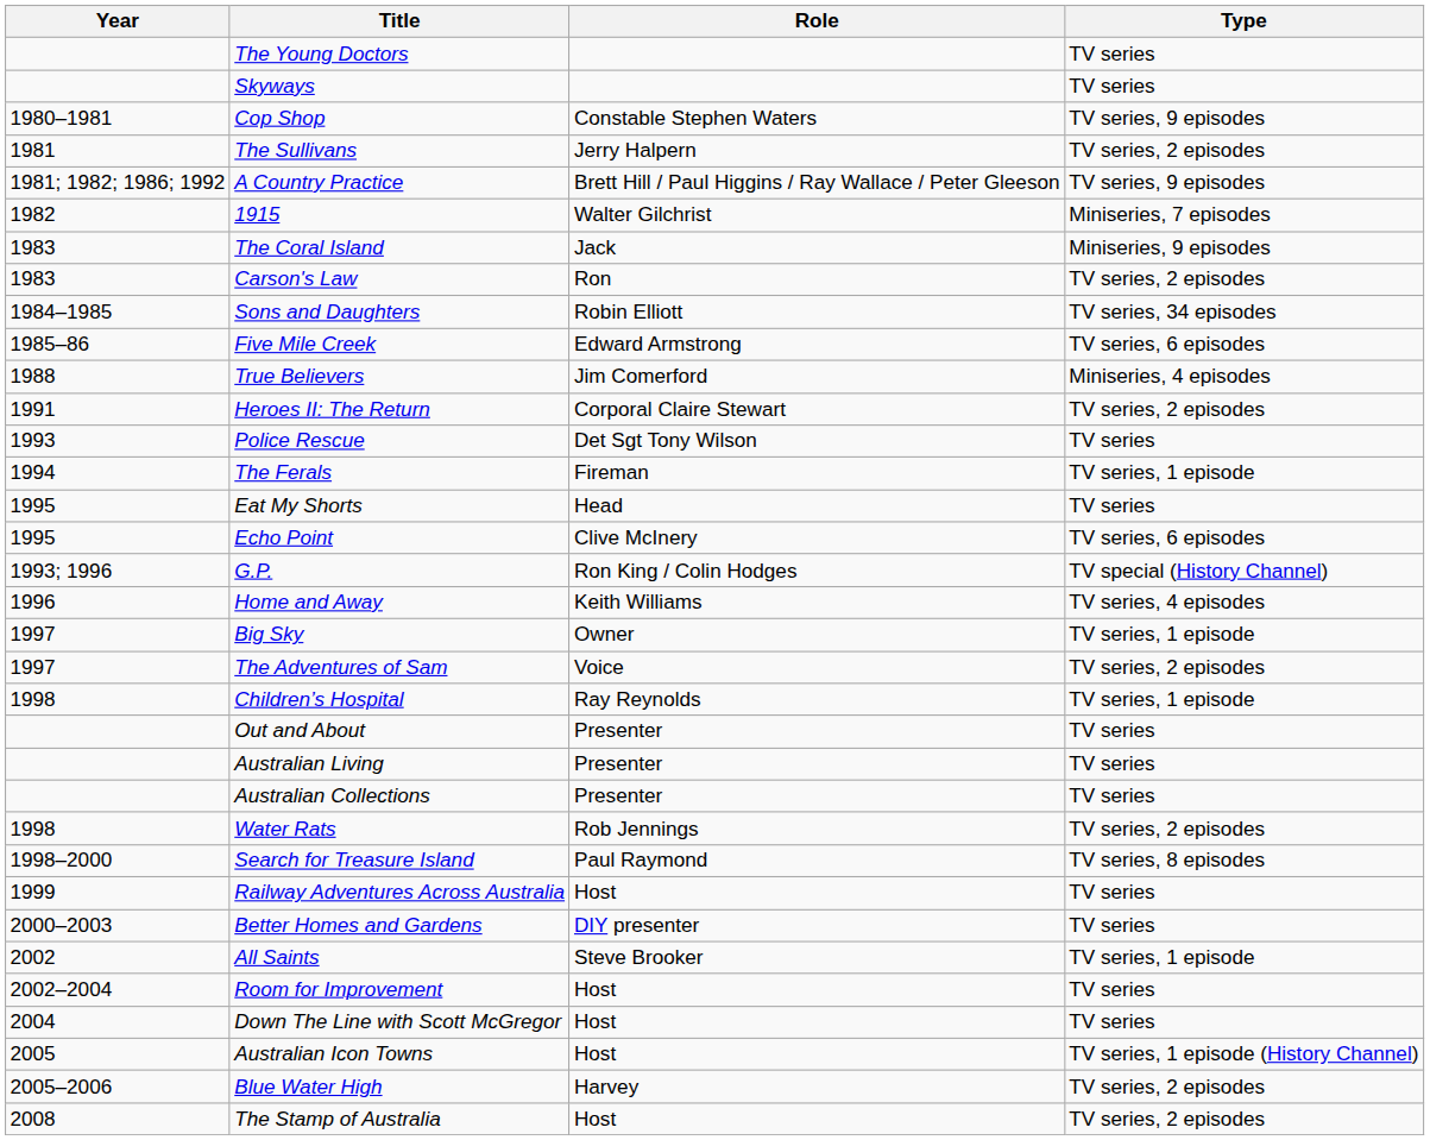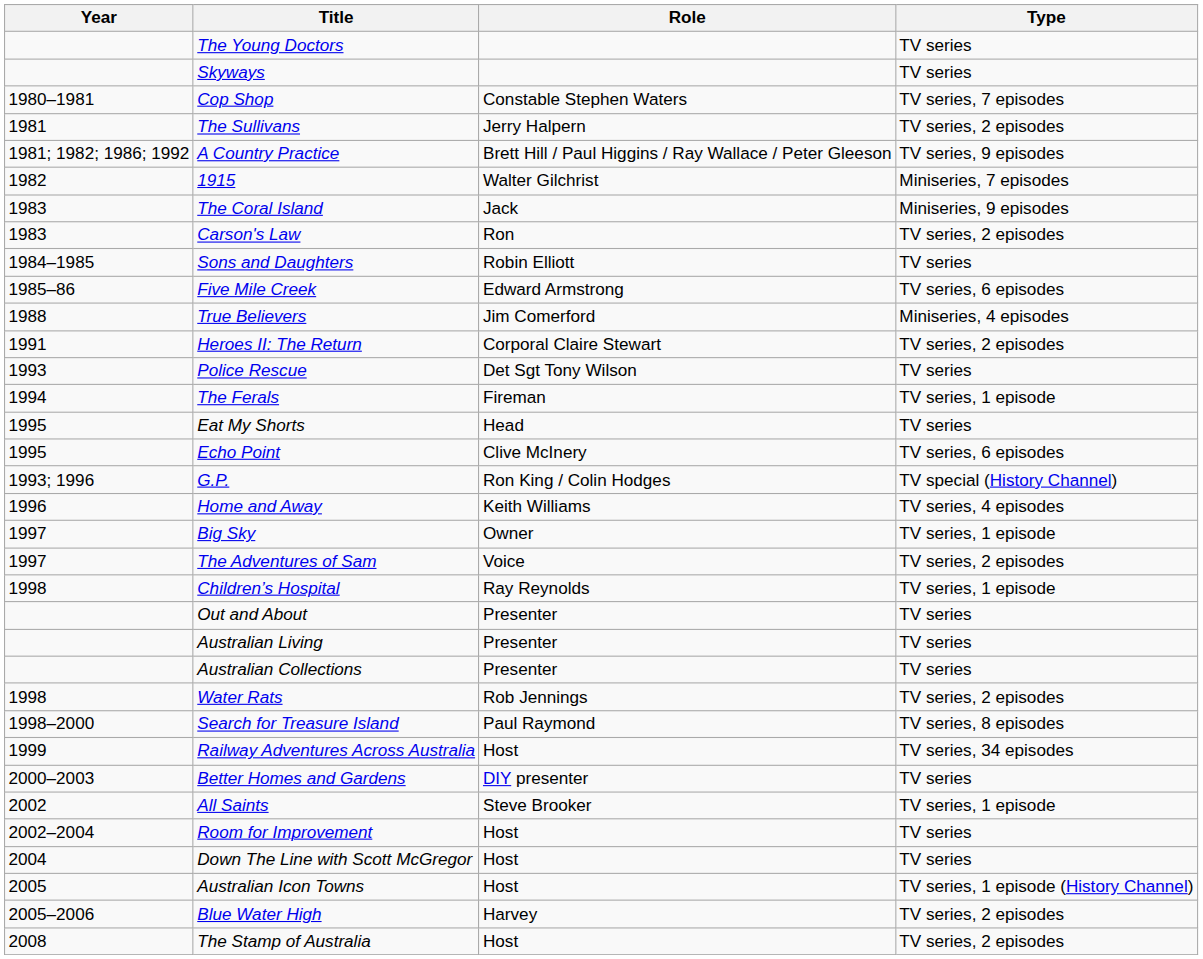 <table class="wikitable">
 <tr>
 <th>Year</th>
 <th>Title</th>
 <th>Role</th>
 <th>Type</th>
 </tr>
 <tr>
 <td></td>
 <td><em><a href='#'>The Young Doctors</a></em></td>
 <td></td>
 <td>TV series</td>
 </tr>
 <tr>
 <td></td>
 <td><em><a href='#'>Skyways</a></em></td>
 <td></td>
 <td>TV series</td>
 </tr>
 <tr>
 <td>1980–1981</td>
 <td><em><a href='#'>Cop Shop</a></em></td>
 <td>Constable Stephen Waters</td>
-<td>TV series, 9 episodes</td>
+<td>TV series, 7 episodes</td>
 </tr>
 <tr>
 <td>1981</td>
 <td><em><a href='#'>The Sullivans</a></em></td>
 <td>Jerry Halpern</td>
 <td>TV series, 2 episodes</td>
 </tr>
 <tr>
 <td>1981; 1982; 1986; 1992</td>
 <td><em><a href='#'>A Country Practice</a></em></td>
 <td>Brett Hill / Paul Higgins / Ray Wallace / Peter Gleeson</td>
 <td>TV series, 9 episodes</td>
 </tr>
 <tr>
 <td>1982</td>
 <td><em><a href='#'>1915</a></em></td>
 <td>Walter Gilchrist</td>
 <td>Miniseries, 7 episodes</td>
 </tr>
 <tr>
 <td>1983</td>
 <td><em><a href='#'>The Coral Island</a></em></td>
 <td>Jack</td>
 <td>Miniseries, 9 episodes</td>
 </tr>
 <tr>
 <td>1983</td>
 <td><em><a href='#'>Carson's Law</a></em></td>
 <td>Ron</td>
 <td>TV series, 2 episodes</td>
 </tr>
 <tr>
 <td>1984–1985</td>
 <td><em><a href='#'>Sons and Daughters</a></em></td>
 <td>Robin Elliott</td>
-<td>TV series, 34 episodes</td>
+<td>TV series</td>
 </tr>
 <tr>
 <td>1985–86</td>
 <td><em><a href='#'>Five Mile Creek</a></em></td>
 <td>Edward Armstrong</td>
 <td>TV series, 6 episodes</td>
 </tr>
 <tr>
 <td>1988</td>
 <td><em><a href='#'>True Believers</a></em></td>
 <td>Jim Comerford</td>
 <td>Miniseries, 4 episodes</td>
 </tr>
 <tr>
 <td>1991</td>
 <td><em><a href='#'>Heroes II: The Return</a></em></td>
 <td>Corporal Claire Stewart</td>
 <td>TV series, 2 episodes</td>
 </tr>
 <tr>
 <td>1993</td>
 <td><em><a href='#'>Police Rescue</a></em></td>
 <td>Det Sgt Tony Wilson</td>
 <td>TV series</td>
 </tr>
 <tr>
 <td>1994</td>
 <td><em><a href='#'>The Ferals</a></em></td>
 <td>Fireman</td>
 <td>TV series, 1 episode</td>
 </tr>
 <tr>
 <td>1995</td>
 <td><em>Eat My Shorts</em></td>
 <td>Head</td>
 <td>TV series</td>
 </tr>
 <tr>
 <td>1995</td>
 <td><em><a href='#'>Echo Point</a></em></td>
 <td>Clive McInery</td>
 <td>TV series, 6 episodes</td>
 </tr>
 <tr>
 <td>1993; 1996</td>
 <td><em><a href='#'>G.P.</a></em></td>
 <td>Ron King / Colin Hodges</td>
 <td>TV special (<a href='#'>History Channel</a>)</td>
 </tr>
 <tr>
 <td>1996</td>
 <td><em><a href='#'>Home and Away</a></em></td>
 <td>Keith Williams</td>
 <td>TV series, 4 episodes</td>
 </tr>
 <tr>
 <td>1997</td>
 <td><em><a href='#'>Big Sky</a></em></td>
 <td>Owner</td>
 <td>TV series, 1 episode</td>
 </tr>
 <tr>
 <td>1997</td>
 <td><em><a href='#'>The Adventures of Sam</a></em></td>
 <td>Voice</td>
 <td>TV series, 2 episodes</td>
 </tr>
 <tr>
 <td>1998</td>
 <td><em><a href='#'>Children’s Hospital</a></em></td>
 <td>Ray Reynolds</td>
 <td>TV series, 1 episode</td>
 </tr>
 <tr>
 <td></td>
 <td><em>Out and About</em></td>
 <td>Presenter</td>
 <td>TV series</td>
 </tr>
 <tr>
 <td></td>
 <td><em>Australian Living</em></td>
 <td>Presenter</td>
 <td>TV series</td>
 </tr>
 <tr>
 <td></td>
 <td><em>Australian Collections</em></td>
 <td>Presenter</td>
 <td>TV series</td>
 </tr>
 <tr>
 <td>1998</td>
 <td><em><a href='#'>Water Rats</a></em></td>
 <td>Rob Jennings</td>
 <td>TV series, 2 episodes</td>
 </tr>
 <tr>
 <td>1998–2000</td>
 <td><em><a href='#'>Search for Treasure Island</a></em></td>
 <td>Paul Raymond</td>
 <td>TV series, 8 episodes</td>
 </tr>
 <tr>
 <td>1999</td>
 <td><em><a href='#'>Railway Adventures Across Australia</a></em></td>
 <td>Host</td>
-<td>TV series</td>
+<td>TV series, 34 episodes</td>
 </tr>
 <tr>
 <td>2000–2003</td>
 <td><em><a href='#'>Better Homes and Gardens</a></em></td>
 <td><a href='#'>DIY</a> presenter</td>
 <td>TV series</td>
 </tr>
 <tr>
 <td>2002</td>
 <td><em><a href='#'>All Saints</a></em></td>
 <td>Steve Brooker</td>
 <td>TV series, 1 episode</td>
 </tr>
 <tr>
 <td>2002–2004</td>
 <td><em><a href='#'>Room for Improvement</a></em></td>
 <td>Host</td>
 <td>TV series</td>
 </tr>
 <tr>
 <td>2004</td>
 <td><em>Down The Line with Scott McGregor</em></td>
 <td>Host</td>
 <td>TV series</td>
 </tr>
 <tr>
 <td>2005</td>
 <td><em>Australian Icon Towns</em></td>
 <td>Host</td>
 <td>TV series, 1 episode (<a href='#'>History Channel</a>)</td>
 </tr>
 <tr>
 <td>2005–2006</td>
 <td><em><a href='#'>Blue Water High</a></em></td>
 <td>Harvey</td>
 <td>TV series, 2 episodes</td>
 </tr>
 <tr>
 <td>2008</td>
 <td><em>The Stamp of Australia</em></td>
 <td>Host</td>
 <td>TV series, 2 episodes</td>
 </tr>
 </table>
